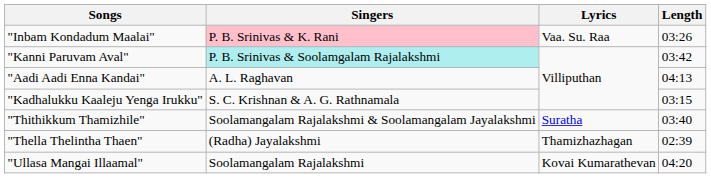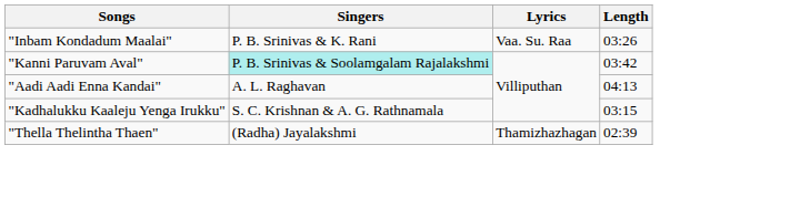 <table class="wikitable">
 <tr>
 <th>Songs</th>
 <th>Singers</th>
 <th>Lyrics</th>
 <th>Length</th>
 </tr>
 <tr>
 <td>"Inbam Kondadum Maalai"</td>
-<td style="background: pink;">P. B. Srinivas & K. Rani</td>
+<td>P. B. Srinivas & K. Rani</td>
 <td>Vaa. Su. Raa</td>
 <td>03:26</td>
 </tr>
 <tr>
 <td>"Kanni Paruvam Aval"</td>
 <td style="background: paleturquoise;">P. B. Srinivas & Soolamgalam Rajalakshmi</td>
 <td rowspan=3>Villiputhan</td>
 <td>03:42</td>
 </tr>
 <tr>
 <td>"Aadi Aadi Enna Kandai"</td>
 <td>A. L. Raghavan</td>
 <td>04:13</td>
 </tr>
 <tr>
 <td>"Kadhalukku Kaaleju Yenga Irukku"</td>
 <td>S. C. Krishnan & A. G. Rathnamala</td>
 <td>03:15</td>
 </tr>
 <tr>
-<td>"Thithikkum Thamizhile"</td>
-<td>Soolamangalam Rajalakshmi & Soolamangalam Jayalakshmi</td>
-<td><a href='#'>Suratha</a></td>
-<td>03:40</td>
-</tr>
-<tr>
 <td>"Thella Thelintha Thaen"</td>
 <td>(Radha) Jayalakshmi</td>
 <td>Thamizhazhagan</td>
 <td>02:39</td>
 </tr>
-<tr>
-<td>"Ullasa Mangai Illaamal"</td>
-<td>Soolamangalam Rajalakshmi</td>
-<td>Kovai Kumarathevan</td>
-<td>04:20</td>
-</tr>
 </table>
